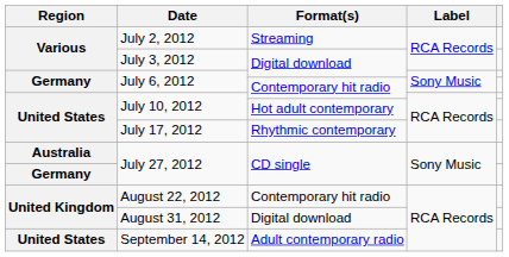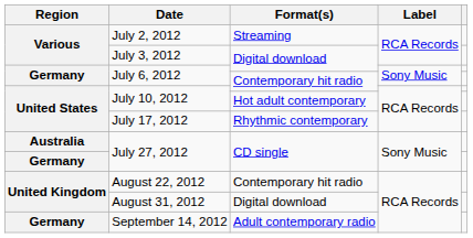 <table class="wikitable plainrowheaders">
 <tr>
 <th scope="col">Region</th>
 <th scope="col">Date</th>
 <th scope="col">Format(s)</th>
 <th scope="col">Label</th>
 <th scope="col"></th>
 </tr>
 <tr>
 <th scope="row" rowspan="2">Various</th>
 <td>July 2, 2012</td>
 <td><a href='#'>Streaming</a></td>
 <td rowspan="2"><a href='#'>RCA Records</a></td>
 <td style="text-align:center;"></td>
 </tr>
 <tr>
 <td>July 3, 2012</td>
 <td rowspan="2"><a href='#'>Digital download</a></td>
 <td style="text-align:center;"></td>
 </tr>
 <tr>
 <th scope="row" rowspan="2">Germany</th>
 <td rowspan="2">July 6, 2012</td>
 <td rowspan="2"><a href='#'>Sony Music</a></td>
 <td style="text-align:center;"></td>
 </tr>
 <tr>
 <td rowspan="2"><a href='#'>Contemporary hit radio</a></td>
 <td style="text-align:center;"></td>
 </tr>
 <tr>
 <th scope="row" rowspan="3">United States</th>
 <td rowspan="2">July 10, 2012</td>
 <td rowspan="3">RCA Records</td>
 <td style="text-align:center;"></td>
 </tr>
 <tr>
 <td><a href='#'>Hot adult contemporary</a></td>
 <td style="text-align:center;"></td>
 </tr>
 <tr>
 <td>July 17, 2012</td>
 <td><a href='#'>Rhythmic contemporary</a></td>
 <td style="text-align:center;"></td>
 </tr>
 <tr>
 <th scope="row">Australia</th>
 <td rowspan="2">July 27, 2012</td>
 <td rowspan="2"><a href='#'>CD single</a></td>
 <td rowspan="2">Sony Music</td>
 <td style="text-align:center;"></td>
 </tr>
 <tr>
 <th scope="row">Germany</th>
 <td style="text-align:center;"></td>
 </tr>
 <tr>
 <th scope="row" rowspan="2">United Kingdom</th>
 <td>August 22, 2012</td>
 <td>Contemporary hit radio</td>
 <td rowspan="3">RCA Records</td>
 <td style="text-align:center;"></td>
 </tr>
 <tr>
 <td>August 31, 2012</td>
 <td>Digital download</td>
 <td style="text-align:center;"></td>
 </tr>
 <tr>
-<th scope="row">United States</th>
+<th scope="row">Germany</th>
 <td>September 14, 2012</td>
 <td><a href='#'>Adult contemporary radio</a></td>
 <td style="text-align:center;"></td>
 </tr>
 </table>
